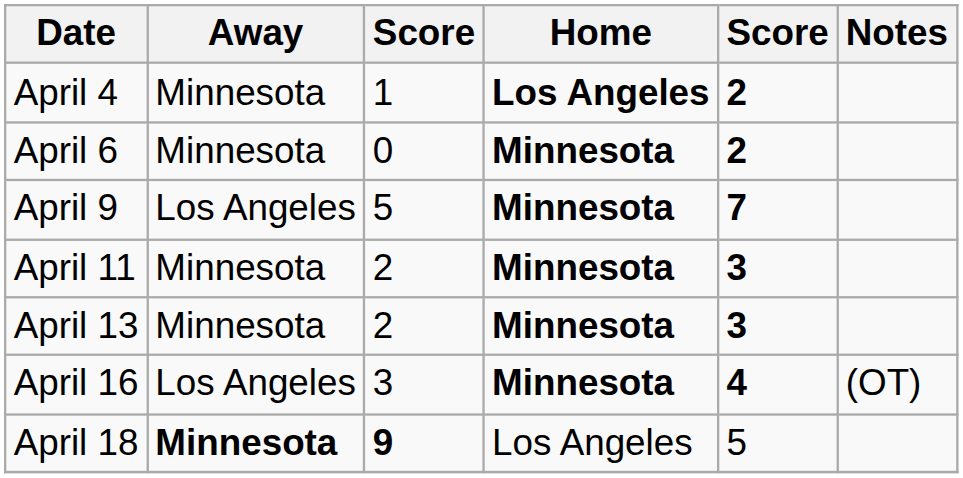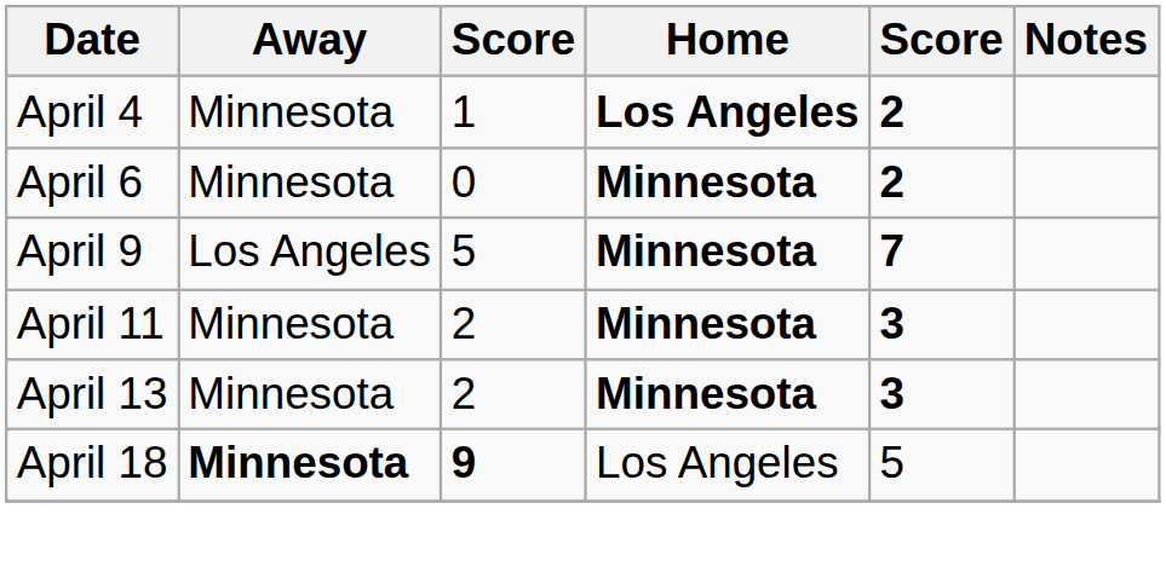 <table class="wikitable">
 <tr>
 <th>Date</th>
 <th>Away</th>
 <th>Score</th>
 <th>Home</th>
 <th>Score</th>
 <th>Notes</th>
 </tr>
 <tr>
 <td>April 4</td>
 <td>Minnesota</td>
 <td>1</td>
 <td><strong>Los Angeles</strong></td>
 <td><strong>2</strong></td>
 <td></td>
 </tr>
 <tr>
 <td>April 6</td>
 <td>Minnesota</td>
 <td>0</td>
 <td><strong>Minnesota</strong></td>
 <td><strong>2</strong></td>
 <td></td>
 </tr>
 <tr>
 <td>April 9</td>
 <td>Los Angeles</td>
 <td>5</td>
 <td><strong>Minnesota</strong></td>
 <td><strong>7</strong></td>
 <td></td>
 </tr>
 <tr>
 <td>April 11</td>
 <td>Minnesota</td>
 <td>2</td>
 <td><strong>Minnesota</strong></td>
 <td><strong>3</strong></td>
 <td></td>
 </tr>
 <tr>
 <td>April 13</td>
 <td>Minnesota</td>
 <td>2</td>
 <td><strong>Minnesota</strong></td>
 <td><strong>3</strong></td>
 <td></td>
 </tr>
 <tr>
-<td>April 16</td>
-<td>Los Angeles</td>
-<td>3</td>
-<td><strong>Minnesota</strong></td>
-<td><strong>4</strong></td>
-<td>(OT)</td>
-</tr>
-<tr>
 <td>April 18</td>
 <td><strong>Minnesota</strong></td>
 <td><strong>9</strong></td>
 <td>Los Angeles</td>
 <td>5</td>
 <td></td>
 </tr>
 <tr>
 </tr>
 </table>
